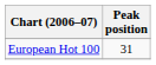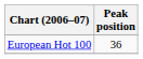 <table class="wikitable sortable">
 <tr>
 <th>Chart (2006–07)</th>
 <th>Peak<br>position</th>
 </tr>
 <tr>
 </tr>
 <tr>
 <td><a href='#'>European Hot 100</a></td>
-<td align="center">31</td>
+<td align="center">36</td>
 </tr>
 <tr>
 </tr>
 <tr>
 </tr>
 <tr>
 </tr>
 <tr>
 </tr>
 </table>
